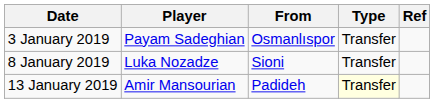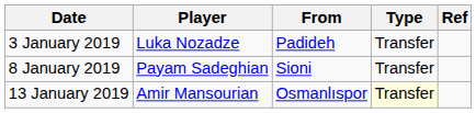 <table class="wikitable">
 <tr>
 <th><strong>Date</strong></th>
 <th><strong>Player</strong></th>
 <th><strong>From</strong></th>
 <th><strong>Type</strong></th>
 <th><strong>Ref</strong></th>
 </tr>
 <tr>
 <td>3 January 2019</td>
-<td> <a href='#'>Payam Sadeghian</a></td>
-<td> <a href='#'>Osmanlıspor</a></td>
+<td> <a href='#'>Luka Nozadze</a></td>
+<td> <a href='#'>Padideh</a></td>
 <td>Transfer</td>
 <td></td>
 </tr>
 <tr>
 <td>8 January 2019</td>
-<td> <a href='#'>Luka Nozadze</a></td>
+<td> <a href='#'>Payam Sadeghian</a></td>
 <td> <a href='#'>Sioni</a></td>
 <td>Transfer</td>
 <td></td>
 </tr>
 <tr>
 <td>13 January 2019</td>
 <td> <a href='#'>Amir Mansourian</a></td>
-<td> <a href='#'>Padideh</a></td>
+<td> <a href='#'>Osmanlıspor</a></td>
 <td style="background: lightyellow;">Transfer</td>
 <td></td>
 </tr>
 </table>
